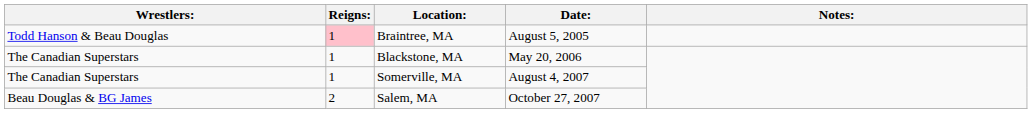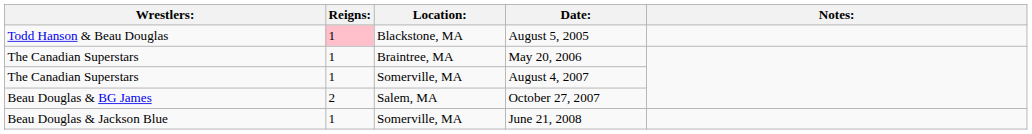 <table class="wikitable">
 <tr>
 <th width=32%><strong>Wrestlers:</strong></th>
 <th width=3%><strong>Reigns:</strong></th>
 <th width=13%><strong>Location:</strong></th>
 <th width=14%><strong>Date:</strong></th>
 <th width=40%><strong>Notes:</strong></th>
 </tr>
 <tr>
 <td><a href='#'>Todd Hanson</a> & Beau Douglas</td>
 <td style="background: pink;">1</td>
-<td>Braintree, MA</td>
+<td>Blackstone, MA</td>
 <td>August 5, 2005</td>
 <td></td>
 </tr>
 <tr>
 <td>The Canadian Superstars<br></td>
 <td>1</td>
-<td>Blackstone, MA</td>
+<td>Braintree, MA</td>
 <td>May 20, 2006</td>
 </tr>
 <tr>
 <td>The Canadian Superstars</td>
 <td>1</td>
 <td>Somerville, MA</td>
 <td>August 4, 2007</td>
 </tr>
 <tr>
 <td>Beau Douglas & <a href='#'>BG James</a></td>
 <td>2</td>
 <td>Salem, MA</td>
 <td>October 27, 2007</td>
 </tr>
+<tr>
+<td>Beau Douglas & Jackson Blue</td>
+<td>1</td>
+<td>Somerville, MA</td>
+<td>June 21, 2008</td>
+<td></td>
+</tr>
 </table>
